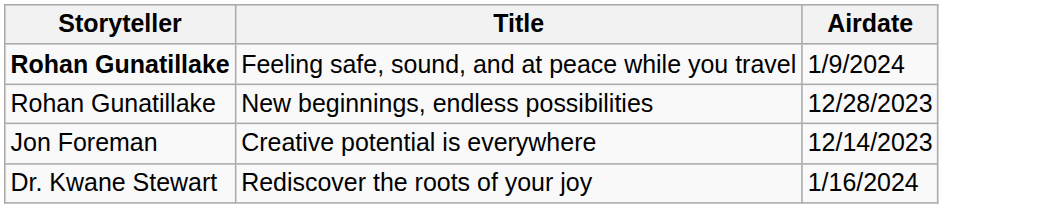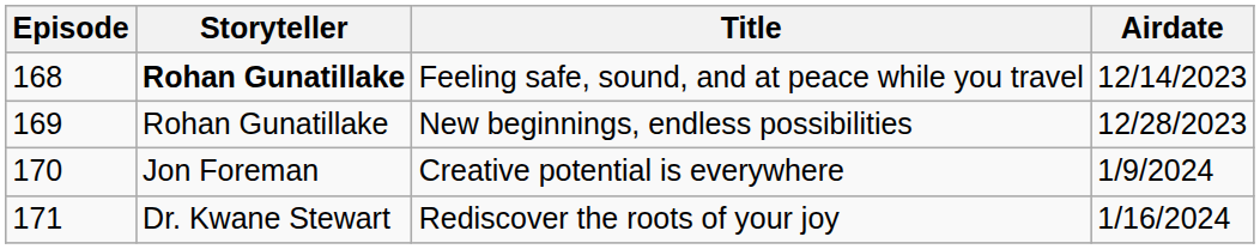 <table class="wikitable collapsible collapsed">
 <tr>
+<th>Episode</th>
 <th>Storyteller</th>
 <th>Title</th>
 <th>Airdate</th>
 </tr>
 <tr>
+<td>168</td>
 <td><strong>Rohan Gunatillake</strong></td>
 <td>Feeling safe, sound, and at peace while you travel</td>
-<td>1/9/2024</td>
+<td>12/14/2023</td>
 </tr>
 <tr>
+<td>169</td>
 <td>Rohan Gunatillake</td>
 <td>New beginnings, endless possibilities</td>
 <td>12/28/2023</td>
 </tr>
 <tr>
+<td>170</td>
 <td>Jon Foreman</td>
 <td>Creative potential is everywhere</td>
-<td>12/14/2023</td>
+<td>1/9/2024</td>
 </tr>
 <tr>
+<td>171</td>
 <td>Dr. Kwane Stewart</td>
 <td>Rediscover the roots of your joy</td>
 <td>1/16/2024</td>
 </tr>
 </table>
